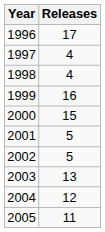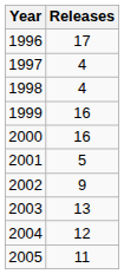 <table class="wikitable" style="text-align: center;">
 <tr>
 <th>Year</th>
 <th>Releases</th>
 </tr>
 <tr>
 <td>1996</td>
 <td>17</td>
 </tr>
 <tr>
 <td>1997</td>
 <td>4</td>
 </tr>
 <tr>
 <td>1998</td>
 <td>4</td>
 </tr>
 <tr>
 <td>1999</td>
 <td>16</td>
 </tr>
 <tr>
 <td>2000</td>
-<td>15</td>
+<td>16</td>
 </tr>
 <tr>
 <td>2001</td>
 <td>5</td>
 </tr>
 <tr>
 <td>2002</td>
-<td>5</td>
+<td>9</td>
 </tr>
 <tr>
 <td>2003</td>
 <td>13</td>
 </tr>
 <tr>
 <td>2004</td>
 <td>12</td>
 </tr>
 <tr>
 <td>2005</td>
 <td>11</td>
 </tr>
 </table>
